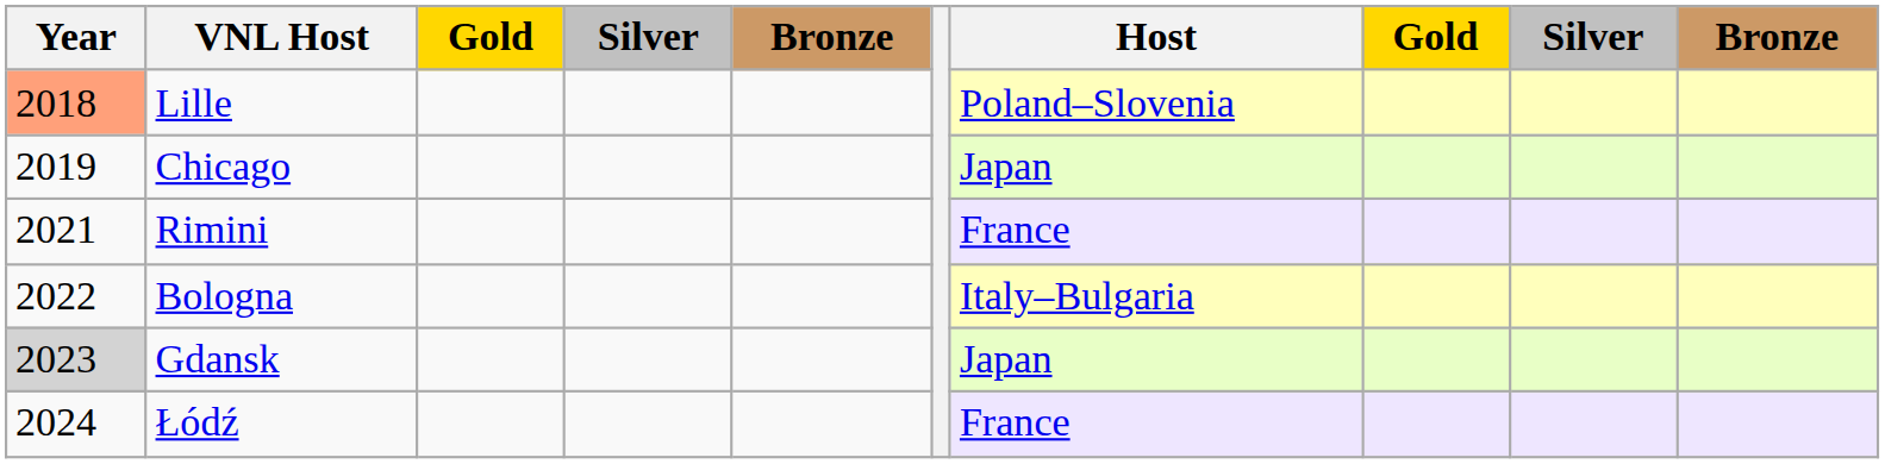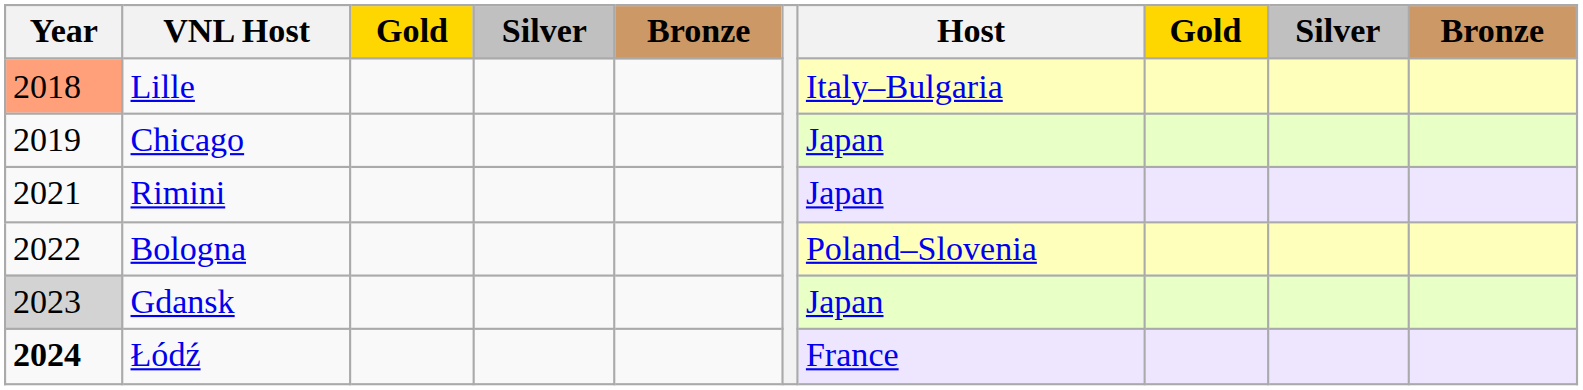 <table class="wikitable">
 <tr>
 <th>Year</th>
 <th>VNL Host</th>
 <th style="background: #ffd700">Gold</th>
 <th style="background: #c0c0c0">Silver</th>
 <th style="background: #cc9966">Bronze</th>
 <th width=1% rowspan=7 bgcolor=#ffffff></th>
 <th>Host</th>
 <th style="background: #ffd700">Gold</th>
 <th style="background: #c0c0c0">Silver</th>
 <th style="background: #cc9966">Bronze</th>
 </tr>
 <tr>
 <td style="background: lightsalmon;">2018</td>
 <td><a href='#'>Lille</a></td>
 <td></td>
 <td></td>
 <td></td>
-<td style="background: #FFFFBC"><a href='#'>Poland–Slovenia</a></td>
+<td style="background: #FFFFBC"><a href='#'>Italy–Bulgaria</a></td>
 <td style="background: #FFFFBC"></td>
 <td style="background: #FFFFBC"></td>
 <td style="background: #FFFFBC"></td>
 </tr>
 <tr>
 <td>2019</td>
 <td><a href='#'>Chicago</a></td>
 <td></td>
 <td></td>
 <td></td>
 <td style="background: #E8FFC6"><a href='#'>Japan</a></td>
 <td style="background: #E8FFC6"></td>
 <td style="background: #E8FFC6"></td>
 <td style="background: #E8FFC6"></td>
 </tr>
 <tr>
 <td>2021</td>
 <td><a href='#'>Rimini</a></td>
 <td></td>
 <td></td>
 <td></td>
-<td style="background: #EEE6FF"><a href='#'>France</a></td>
+<td style="background: #EEE6FF"><a href='#'>Japan</a></td>
 <td style="background: #EEE6FF"></td>
 <td style="background: #EEE6FF"></td>
 <td style="background: #EEE6FF"></td>
 </tr>
 <tr>
 <td>2022</td>
 <td><a href='#'>Bologna</a></td>
 <td></td>
 <td></td>
 <td></td>
-<td style="background: #FFFFBC"><a href='#'>Italy–Bulgaria</a></td>
+<td style="background: #FFFFBC"><a href='#'>Poland–Slovenia</a></td>
 <td style="background: #FFFFBC"></td>
 <td style="background: #FFFFBC"></td>
 <td style="background: #FFFFBC"></td>
 </tr>
 <tr>
 <td style="background: lightgrey;">2023</td>
 <td><a href='#'>Gdansk</a></td>
 <td></td>
 <td></td>
 <td></td>
 <td style="background: #E8FFC6"><a href='#'>Japan</a>  </td>
 <td style="background: #E8FFC6"></td>
 <td style="background: #E8FFC6"></td>
 <td style="background: #E8FFC6"></td>
 </tr>
 <tr>
-<td>2024</td>
+<td><strong>2024</strong></td>
 <td><a href='#'>Łódź</a></td>
 <td></td>
 <td></td>
 <td></td>
 <td style="background: #EEE6FF"><a href='#'>France</a></td>
 <td style="background: #EEE6FF"></td>
 <td style="background: #EEE6FF"></td>
 <td style="background: #EEE6FF"></td>
 </tr>
 </table>
